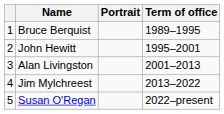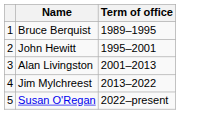 <table class="wikitable">
 <tr>
 <th></th>
 <th>Name</th>
-<th>Portrait</th>
 <th>Term of office</th>
 </tr>
 <tr>
 <td align=center>1</td>
 <td>Bruce Berquist</td>
-<td></td>
 <td>1989–1995</td>
 </tr>
 <tr>
 <td align=center>2</td>
 <td>John Hewitt</td>
-<td></td>
 <td>1995–2001</td>
 </tr>
 <tr>
 <td align=center>3</td>
 <td>Alan Livingston</td>
-<td></td>
 <td>2001–2013</td>
 </tr>
 <tr>
 <td align=center>4</td>
 <td>Jim Mylchreest</td>
-<td></td>
 <td>2013–2022</td>
 </tr>
 <tr>
 <td align=center>5</td>
 <td><a href='#'>Susan O'Regan</a></td>
-<td></td>
 <td>2022–present</td>
 </tr>
 </table>
